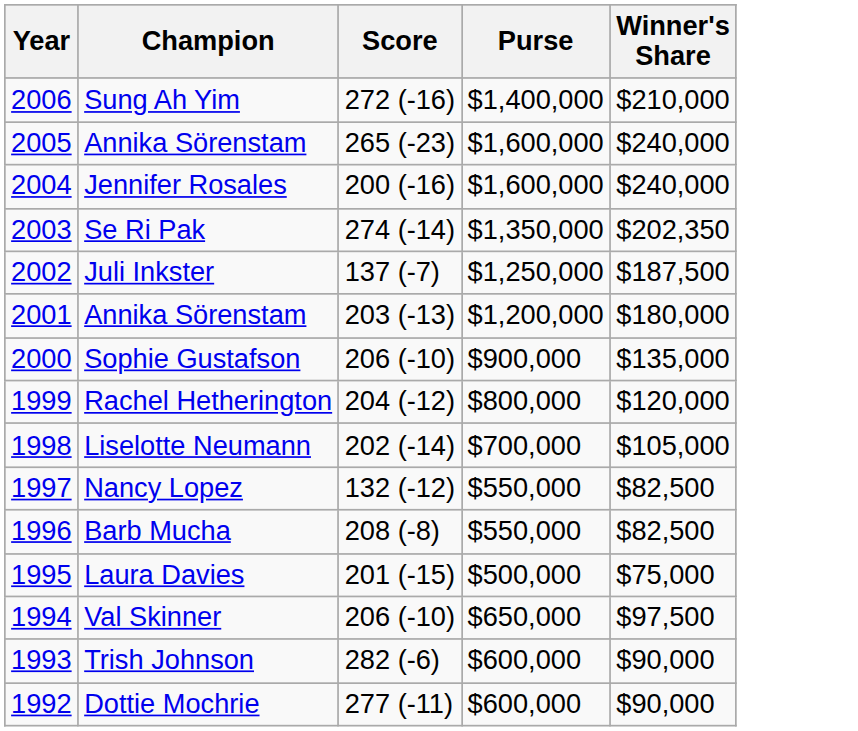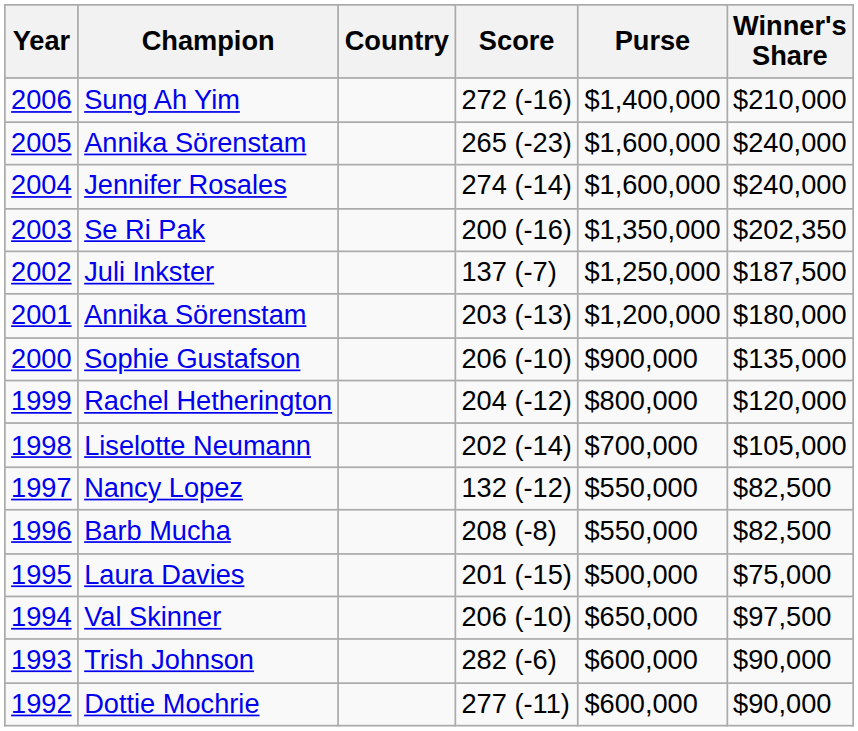 <table class="wikitable">
 <tr>
 <th>Year</th>
 <th>Champion</th>
+<th>Country</th>
 <th>Score</th>
 <th>Purse</th>
 <th>Winner's<br>Share</th>
 </tr>
 <tr>
 <td><a href='#'>2006</a></td>
 <td><a href='#'>Sung Ah Yim</a></td>
+<td></td>
 <td>272 (-16)</td>
 <td>$1,400,000</td>
 <td>$210,000</td>
 </tr>
 <tr>
 <td><a href='#'>2005</a></td>
 <td><a href='#'>Annika Sörenstam</a></td>
+<td></td>
 <td>265 (-23)</td>
 <td>$1,600,000</td>
 <td>$240,000</td>
 </tr>
 <tr>
 <td><a href='#'>2004</a></td>
 <td><a href='#'>Jennifer Rosales</a></td>
-<td>200 (-16)</td>
+<td></td>
+<td>274 (-14)</td>
 <td>$1,600,000</td>
 <td>$240,000</td>
 </tr>
 <tr>
 <td><a href='#'>2003</a></td>
 <td><a href='#'>Se Ri Pak</a></td>
-<td>274 (-14)</td>
+<td></td>
+<td>200 (-16)</td>
 <td>$1,350,000</td>
 <td>$202,350</td>
 </tr>
 <tr>
 <td><a href='#'>2002</a></td>
 <td><a href='#'>Juli Inkster</a></td>
+<td></td>
 <td>137 (-7)</td>
 <td>$1,250,000</td>
 <td>$187,500</td>
 </tr>
 <tr>
 <td><a href='#'>2001</a></td>
 <td><a href='#'>Annika Sörenstam</a></td>
+<td></td>
 <td>203 (-13)</td>
 <td>$1,200,000</td>
 <td>$180,000</td>
 </tr>
 <tr>
 <td><a href='#'>2000</a></td>
 <td><a href='#'>Sophie Gustafson</a></td>
+<td></td>
 <td>206 (-10)</td>
 <td>$900,000</td>
 <td>$135,000</td>
 </tr>
 <tr>
 <td><a href='#'>1999</a></td>
 <td><a href='#'>Rachel Hetherington</a></td>
+<td></td>
 <td>204 (-12)</td>
 <td>$800,000</td>
 <td>$120,000</td>
 </tr>
 <tr>
 <td><a href='#'>1998</a></td>
 <td><a href='#'>Liselotte Neumann</a></td>
+<td></td>
 <td>202 (-14)</td>
 <td>$700,000</td>
 <td>$105,000</td>
 </tr>
 <tr>
 <td><a href='#'>1997</a></td>
 <td><a href='#'>Nancy Lopez</a></td>
+<td></td>
 <td>132 (-12)</td>
 <td>$550,000</td>
 <td>$82,500</td>
 </tr>
 <tr>
 <td><a href='#'>1996</a></td>
 <td><a href='#'>Barb Mucha</a></td>
+<td></td>
 <td>208 (-8)</td>
 <td>$550,000</td>
 <td>$82,500</td>
 </tr>
 <tr>
 <td><a href='#'>1995</a></td>
 <td><a href='#'>Laura Davies</a></td>
+<td></td>
 <td>201 (-15)</td>
 <td>$500,000</td>
 <td>$75,000</td>
 </tr>
 <tr>
 <td><a href='#'>1994</a></td>
 <td><a href='#'>Val Skinner</a></td>
+<td></td>
 <td>206 (-10)</td>
 <td>$650,000</td>
 <td>$97,500</td>
 </tr>
 <tr>
 <td><a href='#'>1993</a></td>
 <td><a href='#'>Trish Johnson</a></td>
+<td></td>
 <td>282 (-6)</td>
 <td>$600,000</td>
 <td>$90,000</td>
 </tr>
 <tr>
 <td><a href='#'>1992</a></td>
 <td><a href='#'>Dottie Mochrie</a></td>
+<td></td>
 <td>277 (-11)</td>
 <td>$600,000</td>
 <td>$90,000</td>
 </tr>
 </table>
